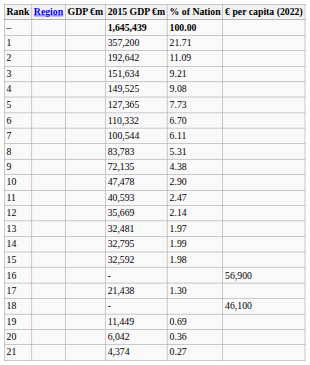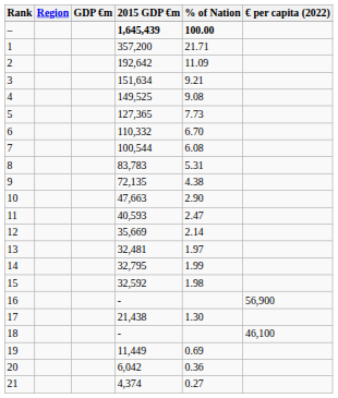 <table class="wikitable sortable">
 <tr>
 <th>Rank</th>
 <th><a href='#'>Region</a></th>
 <th>GDP €m</th>
 <th><strong>2015 GDP €m</strong></th>
 <th>% of Nation</th>
 <th>€ per capita (2022)</th>
 </tr>
 <tr style="text-align:right;">
 </tr>
 <tr>
 <td>–</td>
 <td></td>
 <td><strong></strong></td>
 <td><strong>1,645,439</strong></td>
 <td><strong>100.00</strong></td>
 <td><strong></strong></td>
 </tr>
 <tr>
 <td>1</td>
 <td></td>
 <td></td>
 <td>357,200</td>
 <td>21.71</td>
 <td></td>
 </tr>
 <tr>
 <td>2</td>
 <td></td>
 <td></td>
 <td>192,642</td>
 <td>11.09</td>
 <td></td>
 </tr>
 <tr>
 <td>3</td>
 <td></td>
 <td></td>
 <td>151,634</td>
 <td>9.21</td>
 <td></td>
 </tr>
 <tr>
 <td>4</td>
 <td></td>
 <td></td>
 <td>149,525</td>
 <td>9.08</td>
 <td></td>
 </tr>
 <tr>
 <td>5</td>
 <td></td>
 <td></td>
 <td>127,365</td>
 <td>7.73</td>
 <td></td>
 </tr>
 <tr>
 <td>6</td>
 <td></td>
 <td></td>
 <td>110,332</td>
 <td>6.70</td>
 <td></td>
 </tr>
 <tr>
 <td>7</td>
 <td></td>
 <td></td>
 <td>100,544</td>
-<td>6.11</td>
+<td>6.08</td>
 <td></td>
 </tr>
 <tr>
 <td>8</td>
 <td></td>
 <td></td>
 <td>83,783</td>
 <td>5.31</td>
 <td></td>
 </tr>
 <tr>
 <td>9</td>
 <td></td>
 <td></td>
 <td>72,135</td>
 <td>4.38</td>
 <td></td>
 </tr>
 <tr>
 <td>10</td>
 <td></td>
 <td></td>
-<td>47,478</td>
+<td>47,663</td>
 <td>2.90</td>
 <td></td>
 </tr>
 <tr>
 <td>11</td>
 <td></td>
 <td></td>
 <td>40,593</td>
 <td>2.47</td>
 <td></td>
 </tr>
 <tr>
 <td>12</td>
 <td></td>
 <td></td>
 <td>35,669</td>
 <td>2.14</td>
 <td></td>
 </tr>
 <tr>
 <td>13</td>
 <td></td>
 <td></td>
 <td>32,481</td>
 <td>1.97</td>
 <td></td>
 </tr>
 <tr>
 <td>14</td>
 <td></td>
 <td></td>
 <td>32,795</td>
 <td>1.99</td>
 <td></td>
 </tr>
 <tr>
 <td>15</td>
 <td></td>
 <td></td>
 <td>32,592</td>
 <td>1.98</td>
 <td></td>
 </tr>
 <tr>
 <td>16</td>
 <td></td>
 <td></td>
 <td>-</td>
 <td></td>
 <td>56,900</td>
 </tr>
 <tr>
 <td>17</td>
 <td></td>
 <td></td>
 <td>21,438</td>
 <td>1.30</td>
 <td></td>
 </tr>
 <tr>
 <td>18</td>
 <td></td>
 <td></td>
 <td>-</td>
 <td></td>
 <td>46,100</td>
 </tr>
 <tr>
 <td>19</td>
 <td></td>
 <td></td>
 <td>11,449</td>
 <td>0.69</td>
 <td></td>
 </tr>
 <tr>
 <td>20</td>
 <td></td>
 <td></td>
 <td>6,042</td>
 <td>0.36</td>
 <td></td>
 </tr>
 <tr>
 <td>21</td>
 <td></td>
 <td></td>
 <td>4,374</td>
 <td>0.27</td>
 <td></td>
 </tr>
 </table>
